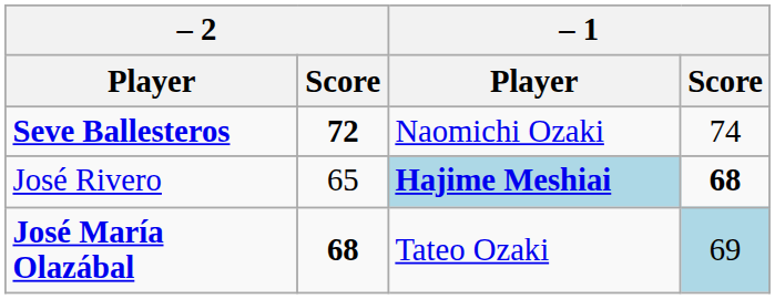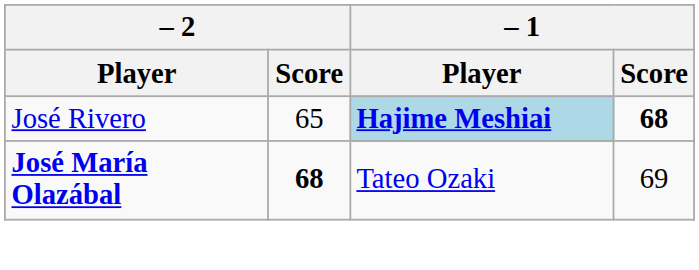 <table class=wikitable>
 <tr>
 <th colspan=2> – 2</th>
 <th colspan=2> – 1</th>
 </tr>
 <tr>
 <th width=140>Player</th>
 <th>Score</th>
 <th width=140>Player</th>
 <th>Score</th>
 </tr>
 <tr>
-<td><strong><a href='#'>Seve Ballesteros</a></strong></td>
-<td align=center><strong>72</strong></td>
-<td><a href='#'>Naomichi Ozaki</a></td>
-<td align=center>74</td>
-</tr>
-<tr>
 <td><a href='#'>José Rivero</a></td>
 <td align=center>65</td>
 <td style="background: lightblue;"><strong><a href='#'>Hajime Meshiai</a></strong></td>
 <td align=center><strong>68</strong></td>
 </tr>
 <tr>
 <td><strong><a href='#'>José María Olazábal</a></strong></td>
 <td align=center><strong>68</strong></td>
 <td><a href='#'>Tateo Ozaki</a></td>
-<td align=center style="background: lightblue;">69</td>
+<td align=center>69</td>
 </tr>
 </table>
